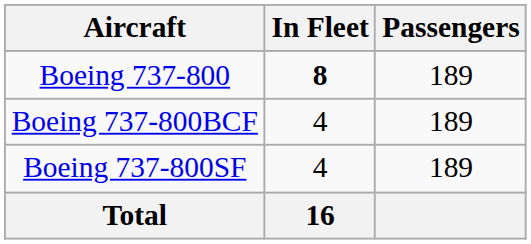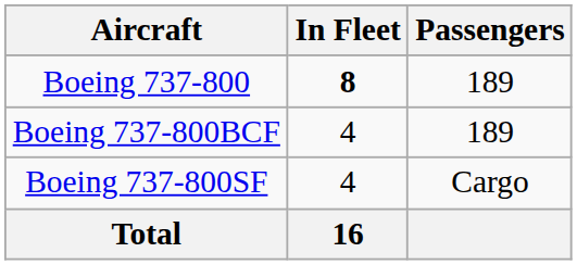 <table class="wikitable" style="text-align:center">
 <tr>
 <th>Aircraft</th>
 <th>In Fleet</th>
 <th>Passengers</th>
 </tr>
 <tr>
 <td><a href='#'>Boeing 737-800</a></td>
 <td><strong>8</strong></td>
 <td>189</td>
 </tr>
 <tr>
 <td><a href='#'>Boeing 737-800BCF</a></td>
 <td>4</td>
 <td>189</td>
 </tr>
 <tr>
 <td><a href='#'>Boeing 737-800SF</a></td>
 <td>4</td>
-<td>189</td>
+<td>Cargo</td>
 </tr>
 <tr>
 <th>Total</th>
 <th>16</th>
 <th colspan="2"></th>
 </tr>
 </table>
